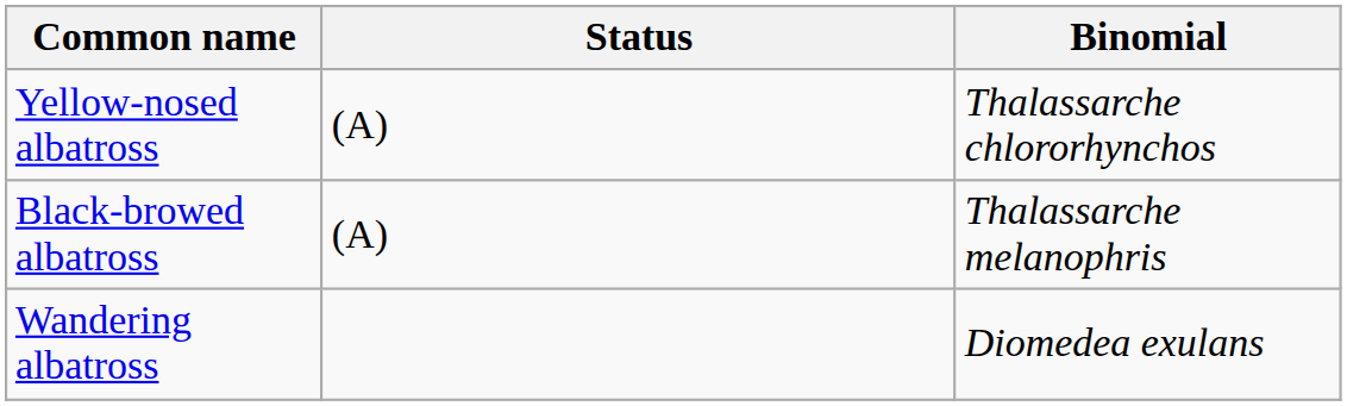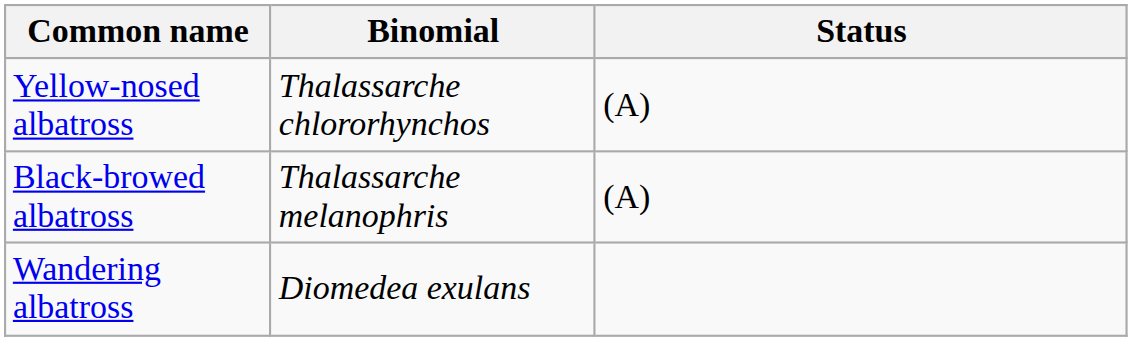 <table width=60% class="wikitable">
 <tr>
 <th width=15%>Common name</th>
+<th width=15%>Binomial</th>
 <th width=30%>Status</th>
-<th width=15%>Binomial</th>
 </tr>
 <tr>
 <td><a href='#'>Yellow-nosed albatross</a></td>
+<td><em>Thalassarche chlororhynchos</em></td>
 <td>(A)</td>
-<td><em>Thalassarche chlororhynchos</em></td>
 </tr>
 <tr>
 <td><a href='#'>Black-browed albatross</a></td>
+<td><em>Thalassarche melanophris</em></td>
 <td>(A)</td>
-<td><em>Thalassarche melanophris</em></td>
 </tr>
 <tr>
 <td><a href='#'>Wandering albatross</a></td>
+<td><em>Diomedea exulans</em></td>
 <td></td>
-<td><em>Diomedea exulans</em></td>
 </tr>
 </table>
